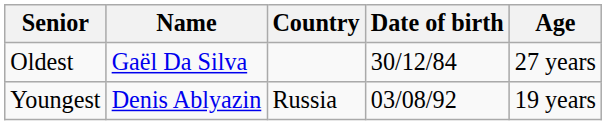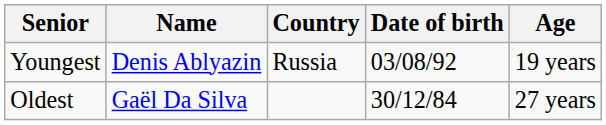 <table class="wikitable">
 <tr>
 <th>Senior</th>
 <th>Name</th>
 <th>Country</th>
 <th>Date of birth</th>
 <th>Age</th>
 </tr>
 <tr>
+<td>Youngest</td>
+<td><a href='#'>Denis Ablyazin</a></td>
+<td>  Russia</td>
+<td>03/08/92</td>
+<td>19 years</td>
+</tr>
+<tr>
 <td>Oldest</td>
 <td><a href='#'>Gaël Da Silva</a></td>
 <td></td>
 <td>30/12/84</td>
 <td>27 years</td>
 </tr>
-<tr>
-<td>Youngest</td>
-<td><a href='#'>Denis Ablyazin</a></td>
-<td>  Russia</td>
-<td>03/08/92</td>
-<td>19 years</td>
-</tr>
 </table>
